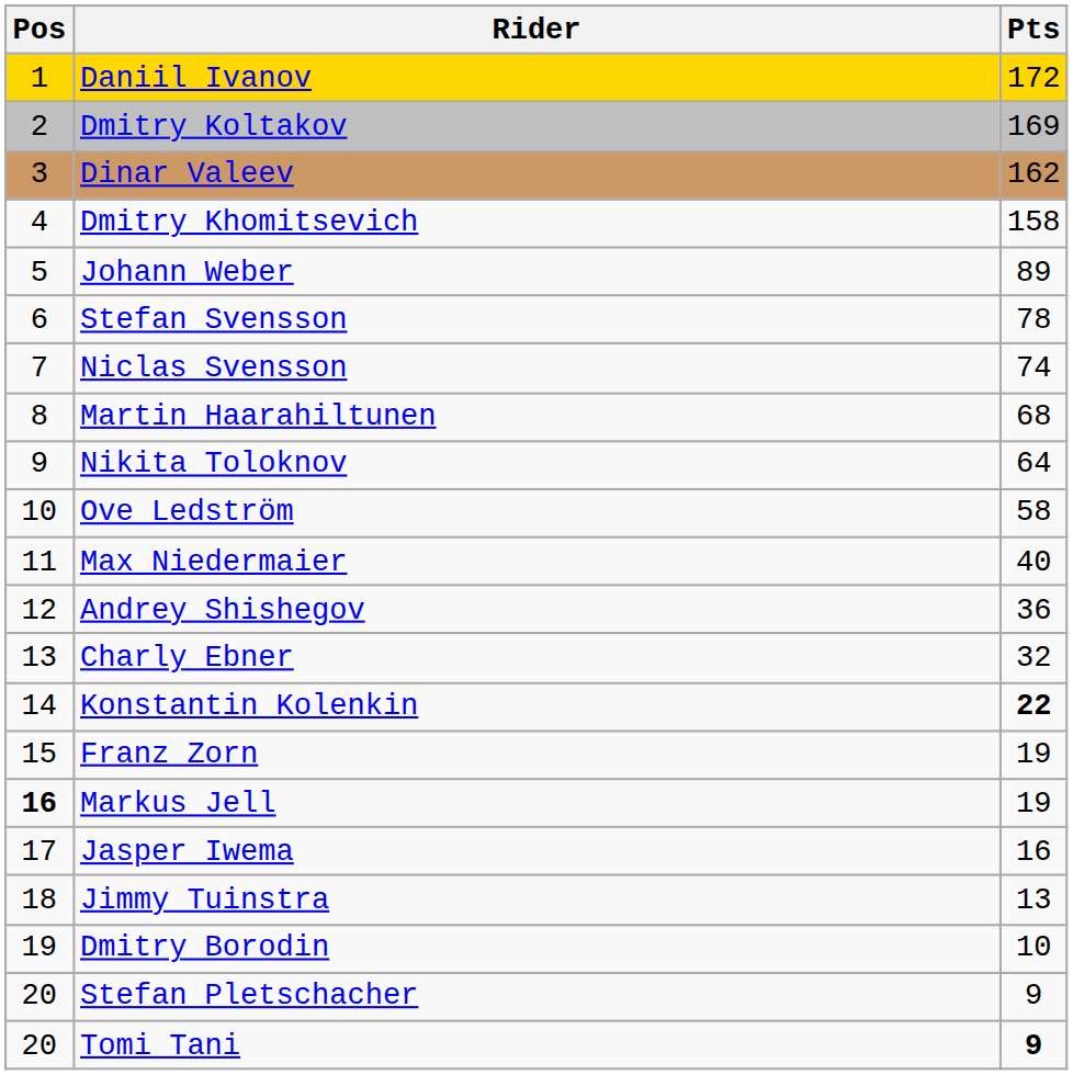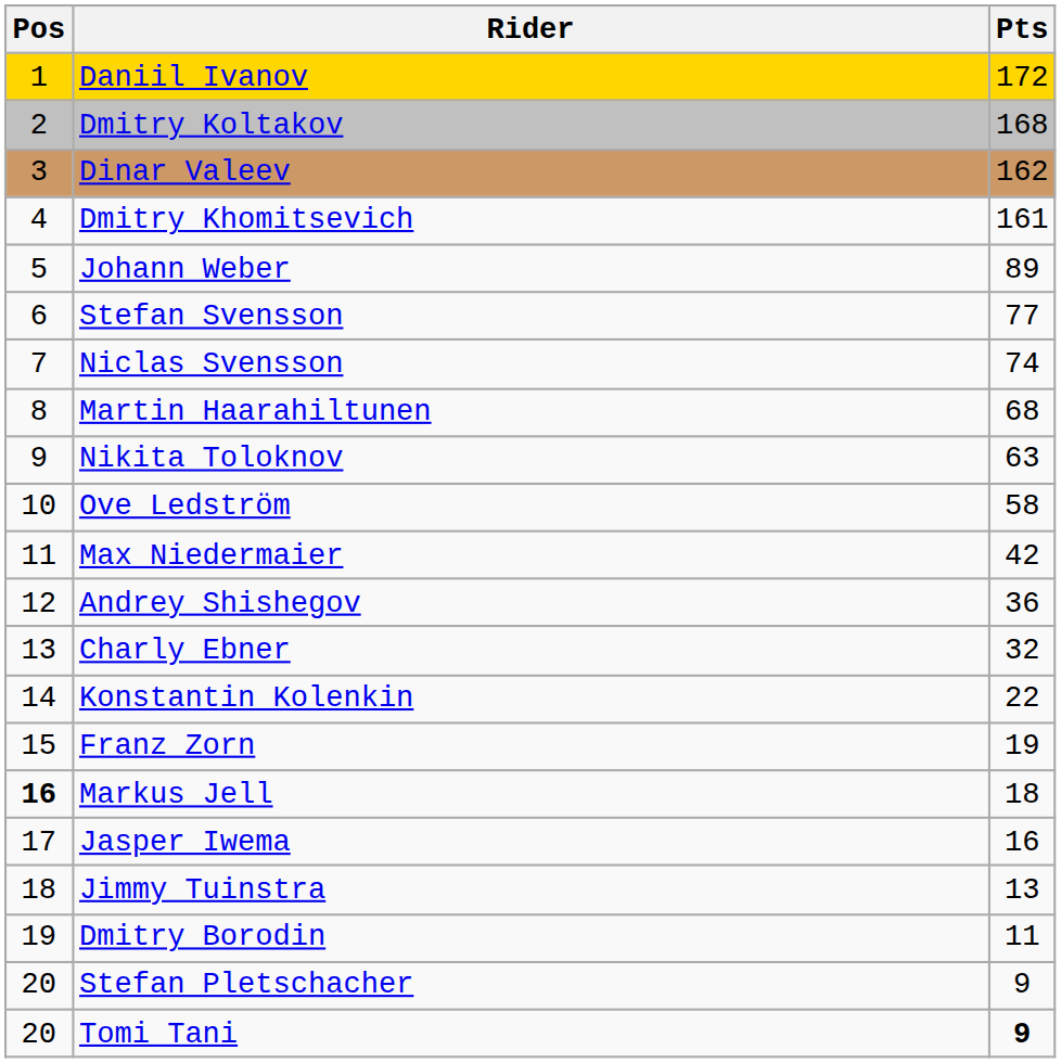 <table class="wikitable" style="font-size: 100%">
 <tr>
 <th width=20>Pos</th>
 <th width=400>Rider</th>
 <th width=20>Pts</th>
 </tr>
 <tr align=center style="background-color: gold;">
 <td>1</td>
 <td align="left"> <a href='#'>Daniil Ivanov</a></td>
 <td>172</td>
 </tr>
 <tr align=center style="background-color: silver;">
 <td>2</td>
 <td align="left"> <a href='#'>Dmitry Koltakov</a></td>
-<td>169</td>
+<td>168</td>
 </tr>
 <tr align=center style="background-color: #cc9966;">
 <td>3</td>
 <td align="left"> <a href='#'>Dinar Valeev</a></td>
 <td>162</td>
 </tr>
 <tr align=center>
 <td>4</td>
 <td align="left"> <a href='#'>Dmitry Khomitsevich</a></td>
-<td>158</td>
+<td>161</td>
 </tr>
 <tr align=center>
 <td>5</td>
 <td align="left"> <a href='#'>Johann Weber</a></td>
 <td>89</td>
 </tr>
 <tr align=center>
 <td>6</td>
 <td align="left"> <a href='#'>Stefan Svensson</a></td>
-<td>78</td>
+<td>77</td>
 </tr>
 <tr align=center>
 <td>7</td>
 <td align="left"> <a href='#'>Niclas Svensson</a></td>
 <td>74</td>
 </tr>
 <tr align=center>
 <td>8</td>
 <td align="left"> <a href='#'>Martin Haarahiltunen</a></td>
 <td>68</td>
 </tr>
 <tr align=center>
 <td>9</td>
 <td align="left"> <a href='#'>Nikita Toloknov</a></td>
-<td>64</td>
+<td>63</td>
 </tr>
 <tr align=center>
 <td>10</td>
 <td align="left"> <a href='#'>Ove Ledström</a></td>
 <td>58</td>
 </tr>
 <tr align=center>
 <td>11</td>
 <td align="left"> <a href='#'>Max Niedermaier</a></td>
-<td>40</td>
+<td>42</td>
 </tr>
 <tr align=center>
 <td>12</td>
 <td align="left"> <a href='#'>Andrey Shishegov</a></td>
 <td>36</td>
 </tr>
 <tr align=center>
 <td>13</td>
 <td align="left"> <a href='#'>Charly Ebner</a></td>
 <td>32</td>
 </tr>
 <tr align=center>
 <td>14</td>
 <td align="left">  <a href='#'>Konstantin Kolenkin</a></td>
-<td><strong>22</strong></td>
+<td>22</td>
 </tr>
 <tr align=center>
 <td>15</td>
 <td align="left"> <a href='#'>Franz Zorn</a></td>
 <td>19</td>
 </tr>
 <tr align=center>
 <td><strong>16</strong></td>
 <td align="left"> <a href='#'>Markus Jell</a></td>
-<td>19</td>
+<td>18</td>
 </tr>
 <tr align=center>
 <td>17</td>
 <td align="left"> <a href='#'>Jasper Iwema</a></td>
 <td>16</td>
 </tr>
 <tr align=center>
 <td>18</td>
 <td align="left"> <a href='#'>Jimmy Tuinstra</a></td>
 <td>13</td>
 </tr>
 <tr align=center>
 <td>19</td>
 <td align="left"> <a href='#'>Dmitry Borodin</a></td>
-<td>10</td>
+<td>11</td>
 </tr>
 <tr align=center>
 <td>20</td>
 <td align="left"> <a href='#'>Stefan Pletschacher</a></td>
 <td>9</td>
 </tr>
 <tr align=center>
 <td>20</td>
 <td align="left"> <a href='#'>Tomi Tani</a></td>
 <td><strong>9</strong></td>
 </tr>
 </table>
